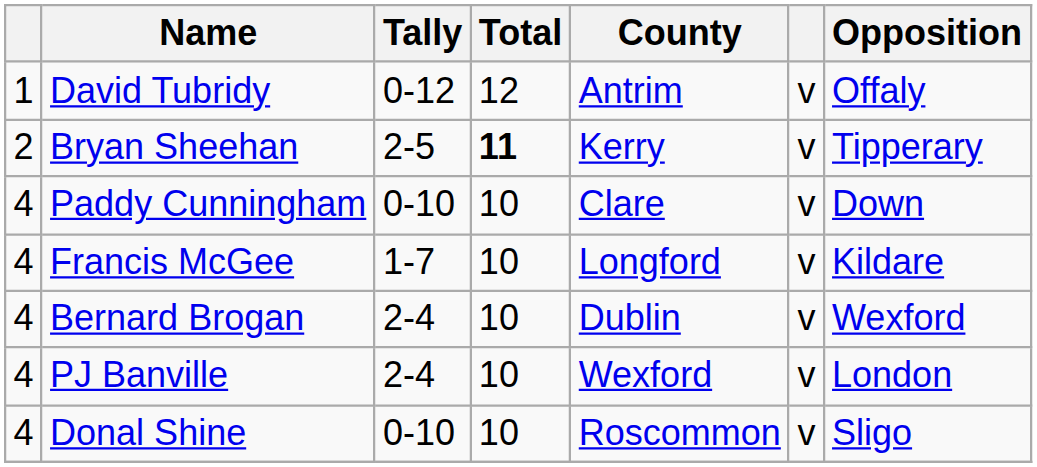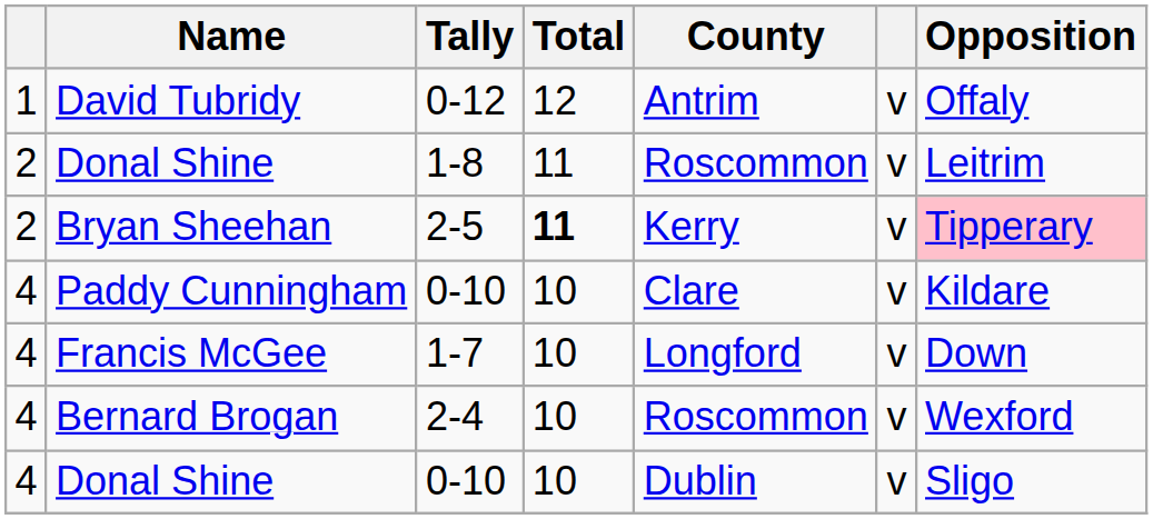 <table class="wikitable">
 <tr>
 <th></th>
 <th>Name</th>
 <th>Tally</th>
 <th>Total</th>
 <th>County</th>
 <th></th>
 <th>Opposition</th>
 </tr>
 <tr>
 <td>1</td>
 <td><a href='#'>David Tubridy</a></td>
 <td>0-12</td>
 <td>12</td>
 <td><a href='#'>Antrim</a></td>
 <td>v</td>
 <td><a href='#'>Offaly</a></td>
 </tr>
 <tr>
 <td>2</td>
+<td><a href='#'>Donal Shine</a></td>
+<td>1-8</td>
+<td>11</td>
+<td><a href='#'>Roscommon</a></td>
+<td>v</td>
+<td><a href='#'>Leitrim</a></td>
+</tr>
+<tr>
+<td>2</td>
 <td><a href='#'>Bryan Sheehan</a></td>
 <td>2-5</td>
 <td><strong>11</strong></td>
 <td><a href='#'>Kerry</a></td>
 <td>v</td>
-<td><a href='#'>Tipperary</a></td>
+<td style="background: pink;"><a href='#'>Tipperary</a></td>
 </tr>
 <tr>
 <td>4</td>
 <td><a href='#'>Paddy Cunningham</a></td>
 <td>0-10</td>
 <td>10</td>
 <td><a href='#'>Clare</a></td>
 <td>v</td>
-<td><a href='#'>Down</a></td>
+<td><a href='#'>Kildare</a></td>
 </tr>
 <tr>
 <td>4</td>
 <td><a href='#'>Francis McGee</a></td>
 <td>1-7</td>
 <td>10</td>
 <td><a href='#'>Longford</a></td>
 <td>v</td>
-<td><a href='#'>Kildare</a></td>
+<td><a href='#'>Down</a></td>
 </tr>
 <tr>
 <td>4</td>
 <td><a href='#'>Bernard Brogan</a></td>
 <td>2-4</td>
 <td>10</td>
-<td><a href='#'>Dublin</a></td>
+<td><a href='#'>Roscommon</a></td>
 <td>v</td>
 <td><a href='#'>Wexford</a></td>
-</tr>
-<tr>
-<td>4</td>
-<td><a href='#'>PJ Banville</a></td>
-<td>2-4</td>
-<td>10</td>
-<td><a href='#'>Wexford</a></td>
-<td>v</td>
-<td><a href='#'>London</a></td>
 </tr>
 <tr>
 <td>4</td>
 <td><a href='#'>Donal Shine</a></td>
 <td>0-10</td>
 <td>10</td>
-<td><a href='#'>Roscommon</a></td>
+<td><a href='#'>Dublin</a></td>
 <td>v</td>
 <td><a href='#'>Sligo</a></td>
 </tr>
 <tr>
 </tr>
 </table>
